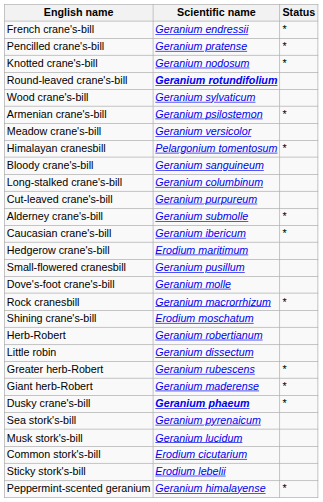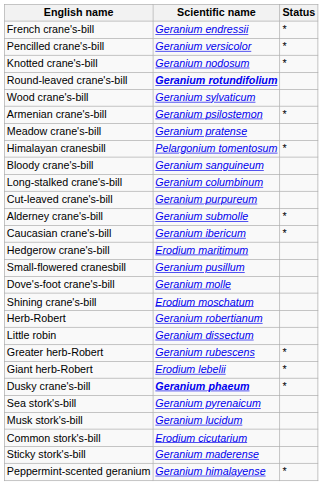 <table class="wikitable" |>
 <tr>
 <th>English name</th>
 <th>Scientific name</th>
 <th>Status</th>
 </tr>
 <tr>
 <td>French crane's-bill</td>
 <td><em><a href='#'>Geranium endressii</a></em></td>
 <td>*</td>
 </tr>
 <tr>
 <td>Pencilled crane's-bill</td>
-<td><em><a href='#'>Geranium pratense</a></em></td>
+<td><em><a href='#'>Geranium versicolor</a></em></td>
 <td>*</td>
 </tr>
 <tr>
 <td>Knotted crane's-bill</td>
 <td><em><a href='#'>Geranium nodosum</a></em></td>
 <td>*</td>
 </tr>
 <tr>
 <td>Round-leaved crane's-bill</td>
 <td><strong><em><a href='#'>Geranium rotundifolium</a></em></strong></td>
 <td></td>
 </tr>
 <tr>
 <td>Wood crane's-bill</td>
 <td><em><a href='#'>Geranium sylvaticum</a></em></td>
 <td></td>
 </tr>
 <tr>
 <td>Armenian crane's-bill</td>
 <td><em><a href='#'>Geranium psilostemon</a></em></td>
 <td>*</td>
 </tr>
 <tr>
 <td>Meadow crane's-bill</td>
-<td><em><a href='#'>Geranium versicolor</a></em></td>
+<td><em><a href='#'>Geranium pratense</a></em></td>
 <td></td>
 </tr>
 <tr>
 <td>Himalayan cranesbill</td>
 <td><em><a href='#'>Pelargonium tomentosum</a></em></td>
 <td>*</td>
 </tr>
 <tr>
 <td>Bloody crane's-bill</td>
 <td><em><a href='#'>Geranium sanguineum</a></em></td>
 <td></td>
 </tr>
 <tr>
 <td>Long-stalked crane's-bill</td>
 <td><em><a href='#'>Geranium columbinum</a></em></td>
 <td></td>
 </tr>
 <tr>
 <td>Cut-leaved crane's-bill</td>
 <td><em><a href='#'>Geranium purpureum</a></em></td>
 <td></td>
 </tr>
 <tr>
 <td>Alderney crane's-bill</td>
 <td><em><a href='#'>Geranium submolle</a></em></td>
 <td>*</td>
 </tr>
 <tr>
 <td>Caucasian crane's-bill</td>
 <td><em><a href='#'>Geranium ibericum</a></em></td>
 <td>*</td>
 </tr>
 <tr>
 <td>Hedgerow crane's-bill</td>
 <td><em><a href='#'>Erodium maritimum</a></em></td>
 <td></td>
 </tr>
 <tr>
 <td>Small-flowered cranesbill</td>
 <td><em><a href='#'>Geranium pusillum</a></em></td>
 <td></td>
 </tr>
 <tr>
 <td>Dove's-foot crane's-bill</td>
 <td><em><a href='#'>Geranium molle</a></em></td>
 <td></td>
 </tr>
 <tr>
-<td>Rock cranesbill</td>
-<td><em><a href='#'>Geranium macrorrhizum</a></em></td>
-<td>*</td>
-</tr>
-<tr>
 <td>Shining crane's-bill</td>
 <td><em><a href='#'>Erodium moschatum</a></em></td>
 <td></td>
 </tr>
 <tr>
 <td>Herb-Robert</td>
 <td><em><a href='#'>Geranium robertianum</a></em></td>
 <td></td>
 </tr>
 <tr>
 <td>Little robin</td>
 <td><em><a href='#'>Geranium dissectum</a></em></td>
 <td></td>
 </tr>
 <tr>
 <td>Greater herb-Robert</td>
 <td><em><a href='#'>Geranium rubescens</a></em></td>
 <td>*</td>
 </tr>
 <tr>
 <td>Giant herb-Robert</td>
-<td><em><a href='#'>Geranium maderense</a></em></td>
+<td><em><a href='#'>Erodium lebelii</a></em></td>
 <td>*</td>
 </tr>
 <tr>
 <td>Dusky crane's-bill</td>
 <td><strong><em><a href='#'>Geranium phaeum</a></em></strong></td>
 <td>*</td>
 </tr>
 <tr>
 <td>Sea stork's-bill</td>
 <td><em><a href='#'>Geranium pyrenaicum</a></em></td>
 <td></td>
 </tr>
 <tr>
 <td>Musk stork's-bill</td>
 <td><em><a href='#'>Geranium lucidum</a></em></td>
 <td></td>
 </tr>
 <tr>
 <td>Common stork's-bill</td>
 <td><em><a href='#'>Erodium cicutarium</a></em></td>
 <td></td>
 </tr>
 <tr>
 <td>Sticky stork's-bill</td>
-<td><em><a href='#'>Erodium lebelii</a></em></td>
+<td><em><a href='#'>Geranium maderense</a></em></td>
 <td></td>
 </tr>
 <tr>
 <td>Peppermint-scented geranium</td>
 <td><em><a href='#'>Geranium himalayense</a></em></td>
 <td>*</td>
 </tr>
 </table>
